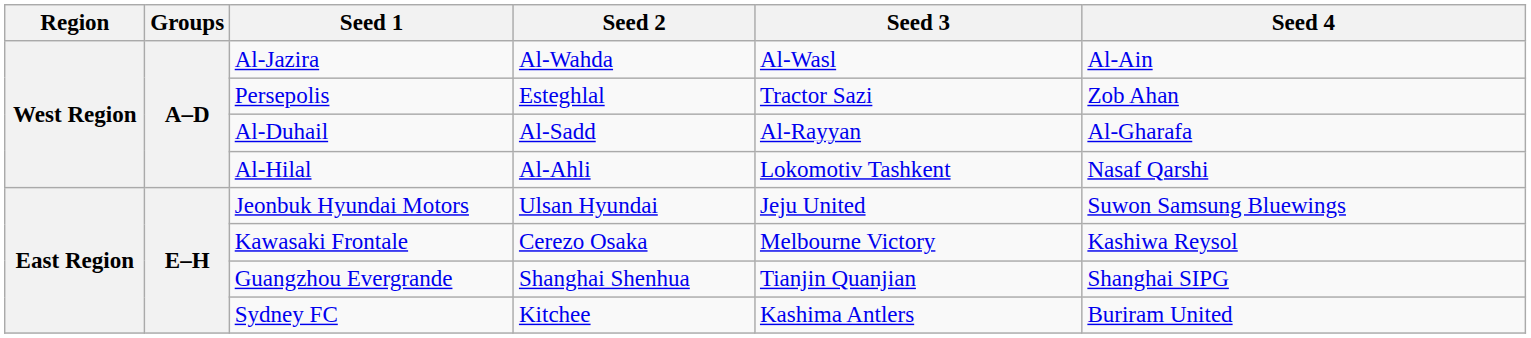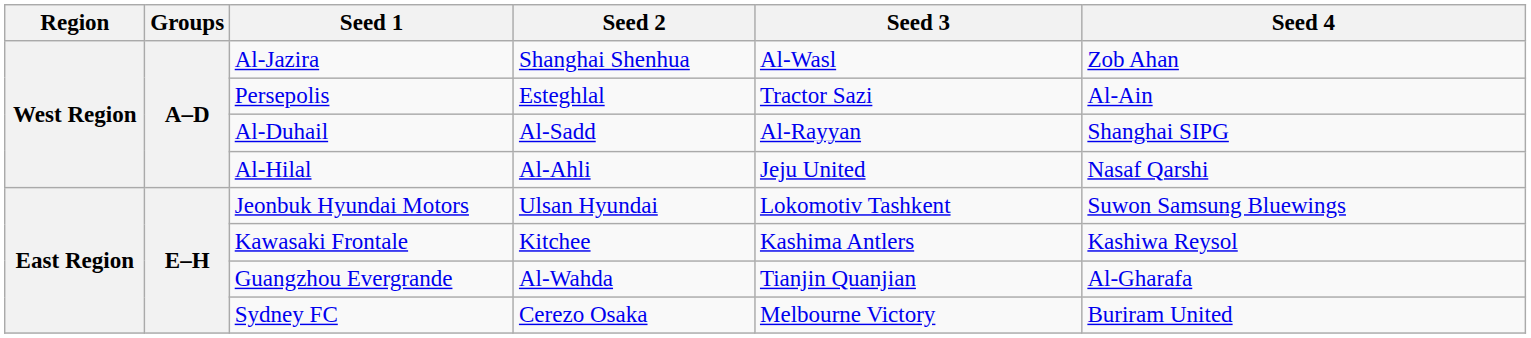 <table class="wikitable">
 <tr>
 <th width=90>Region</th>
 <th>Groups</th>
 <th width=190>Seed 1</th>
 <th width=160>Seed 2</th>
 <th width=220>Seed 3</th>
 <th width=300>Seed 4</th>
 </tr>
 <tr>
 <th rowspan=4>West Region</th>
 <th rowspan=4>A–D</th>
 <td> <a href='#'>Al-Jazira</a></td>
-<td> <a href='#'>Al-Wahda</a></td>
+<td> <a href='#'>Shanghai Shenhua</a></td>
 <td> <a href='#'>Al-Wasl</a></td>
-<td> <a href='#'>Al-Ain</a> </td>
+<td> <a href='#'>Zob Ahan</a> </td>
 </tr>
 <tr>
 <td> <a href='#'>Persepolis</a></td>
 <td> <a href='#'>Esteghlal</a></td>
 <td> <a href='#'>Tractor Sazi</a></td>
-<td> <a href='#'>Zob Ahan</a> </td>
+<td> <a href='#'>Al-Ain</a> </td>
 </tr>
 <tr>
 <td> <a href='#'>Al-Duhail</a></td>
 <td> <a href='#'>Al-Sadd</a></td>
 <td> <a href='#'>Al-Rayyan</a></td>
-<td> <a href='#'>Al-Gharafa</a> </td>
+<td> <a href='#'>Shanghai SIPG</a> </td>
 </tr>
 <tr>
 <td> <a href='#'>Al-Hilal</a></td>
 <td> <a href='#'>Al-Ahli</a></td>
-<td> <a href='#'>Lokomotiv Tashkent</a></td>
+<td> <a href='#'>Jeju United</a></td>
 <td> <a href='#'>Nasaf Qarshi</a> </td>
 </tr>
 <tr>
 <th rowspan=4>East Region</th>
 <th rowspan=4>E–H</th>
 <td> <a href='#'>Jeonbuk Hyundai Motors</a></td>
 <td> <a href='#'>Ulsan Hyundai</a></td>
-<td> <a href='#'>Jeju United</a></td>
+<td> <a href='#'>Lokomotiv Tashkent</a></td>
 <td> <a href='#'>Suwon Samsung Bluewings</a> </td>
 </tr>
 <tr>
 <td> <a href='#'>Kawasaki Frontale</a></td>
-<td> <a href='#'>Cerezo Osaka</a></td>
-<td> <a href='#'>Melbourne Victory</a></td>
+<td> <a href='#'>Kitchee</a></td>
+<td> <a href='#'>Kashima Antlers</a></td>
 <td> <a href='#'>Kashiwa Reysol</a> </td>
 </tr>
 <tr>
 <td> <a href='#'>Guangzhou Evergrande</a></td>
-<td> <a href='#'>Shanghai Shenhua</a></td>
+<td> <a href='#'>Al-Wahda</a></td>
 <td> <a href='#'>Tianjin Quanjian</a> </td>
-<td> <a href='#'>Shanghai SIPG</a> </td>
+<td> <a href='#'>Al-Gharafa</a> </td>
 </tr>
 <tr>
 <td> <a href='#'>Sydney FC</a></td>
-<td> <a href='#'>Kitchee</a></td>
-<td> <a href='#'>Kashima Antlers</a></td>
+<td> <a href='#'>Cerezo Osaka</a></td>
+<td> <a href='#'>Melbourne Victory</a></td>
 <td> <a href='#'>Buriram United</a></td>
 </tr>
 </table>
